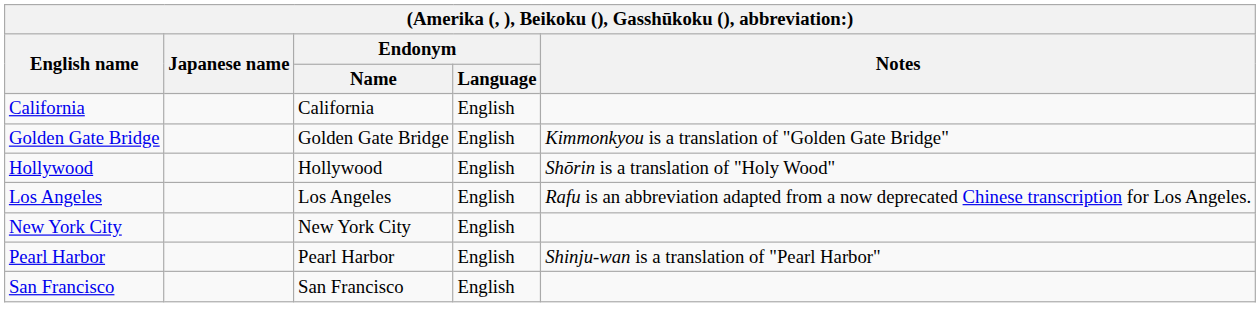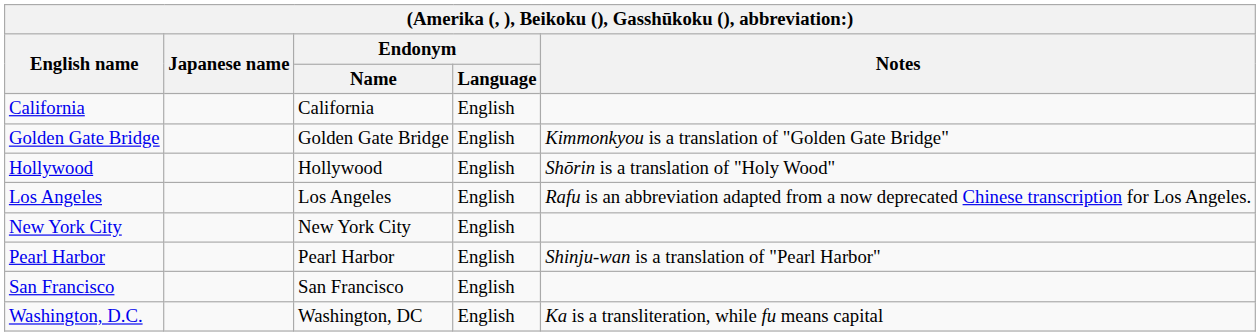 <table class="wikitable sortable">
 <tr>
 <th colspan="5"> (Amerika (, ), Beikoku (), Gasshūkoku (), abbreviation:)</th>
 </tr>
 <tr>
 <th rowspan=2>English name</th>
 <th rowspan=2>Japanese name</th>
 <th colspan=2>Endonym</th>
 <th rowspan=2>Notes</th>
 </tr>
 <tr>
 <th>Name</th>
 <th>Language</th>
 </tr>
 <tr>
 <td><a href='#'>California</a></td>
 <td><br></td>
 <td>California</td>
 <td>English</td>
 <td></td>
 </tr>
 <tr>
 <td><a href='#'>Golden Gate Bridge</a></td>
 <td><br></td>
 <td>Golden Gate Bridge</td>
 <td>English</td>
 <td><em>Kimmonkyou</em> is a translation of "Golden Gate Bridge"</td>
 </tr>
 <tr>
 <td><a href='#'>Hollywood</a></td>
 <td><br></td>
 <td>Hollywood</td>
 <td>English</td>
 <td><em>Shōrin</em> is a translation of "Holy Wood"</td>
 </tr>
 <tr>
 <td><a href='#'>Los Angeles</a></td>
 <td><br></td>
 <td>Los Angeles</td>
 <td>English</td>
 <td><em>Rafu</em> is an abbreviation adapted from a now deprecated <a href='#'>Chinese transcription</a> for Los Angeles.</td>
 </tr>
 <tr>
 <td><a href='#'>New York City</a></td>
 <td></td>
 <td>New York City</td>
 <td>English</td>
 <td></td>
 </tr>
 <tr>
 <td><a href='#'>Pearl Harbor</a></td>
 <td><br></td>
 <td>Pearl Harbor</td>
 <td>English</td>
 <td><em>Shinju-wan</em> is a translation of "Pearl Harbor"</td>
 </tr>
 <tr>
 <td><a href='#'>San Francisco</a></td>
 <td><br></td>
 <td>San Francisco</td>
 <td>English</td>
 <td></td>
 </tr>
+<tr>
+<td><a href='#'>Washington, D.C.</a></td>
+<td><br></td>
+<td>Washington, DC</td>
+<td>English</td>
+<td><em>Ka</em> is a transliteration, while <em>fu</em> means capital</td>
+</tr>
 </table>
